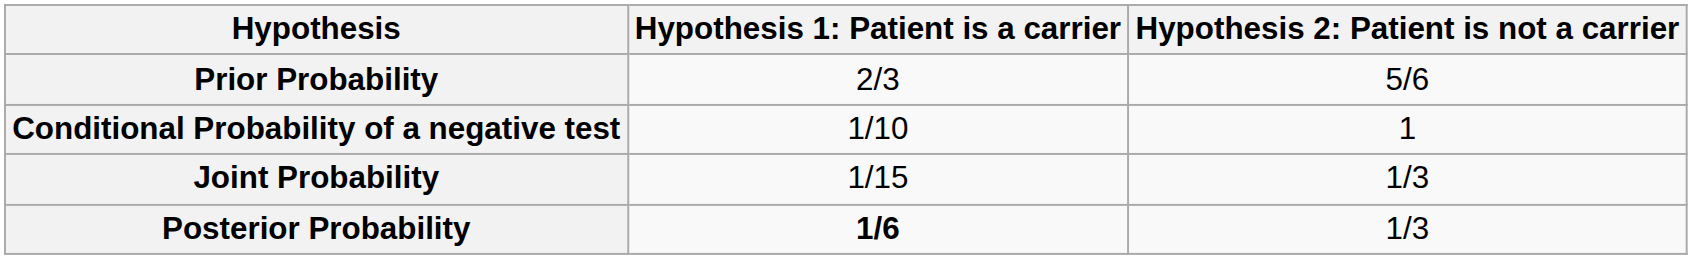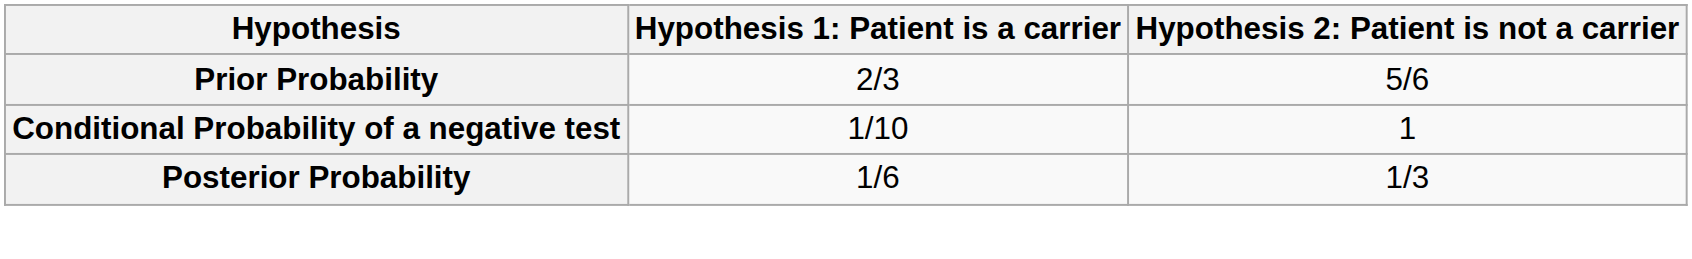 <table class="wikitable" style="text-align:center;">
 <tr>
 <th>Hypothesis</th>
 <th>Hypothesis 1: Patient is a carrier</th>
 <th>Hypothesis 2: Patient is not a carrier</th>
 </tr>
 <tr>
 <th>Prior Probability</th>
 <td>2/3</td>
 <td>5/6</td>
 </tr>
 <tr>
 <th>Conditional Probability of a negative test</th>
 <td>1/10</td>
 <td>1</td>
 </tr>
 <tr>
-<th>Joint Probability</th>
-<td>1/15</td>
-<td>1/3</td>
-</tr>
-<tr>
 <th>Posterior Probability</th>
-<td><strong>1/6</strong></td>
+<td>1/6</td>
 <td>1/3</td>
 </tr>
 </table>
